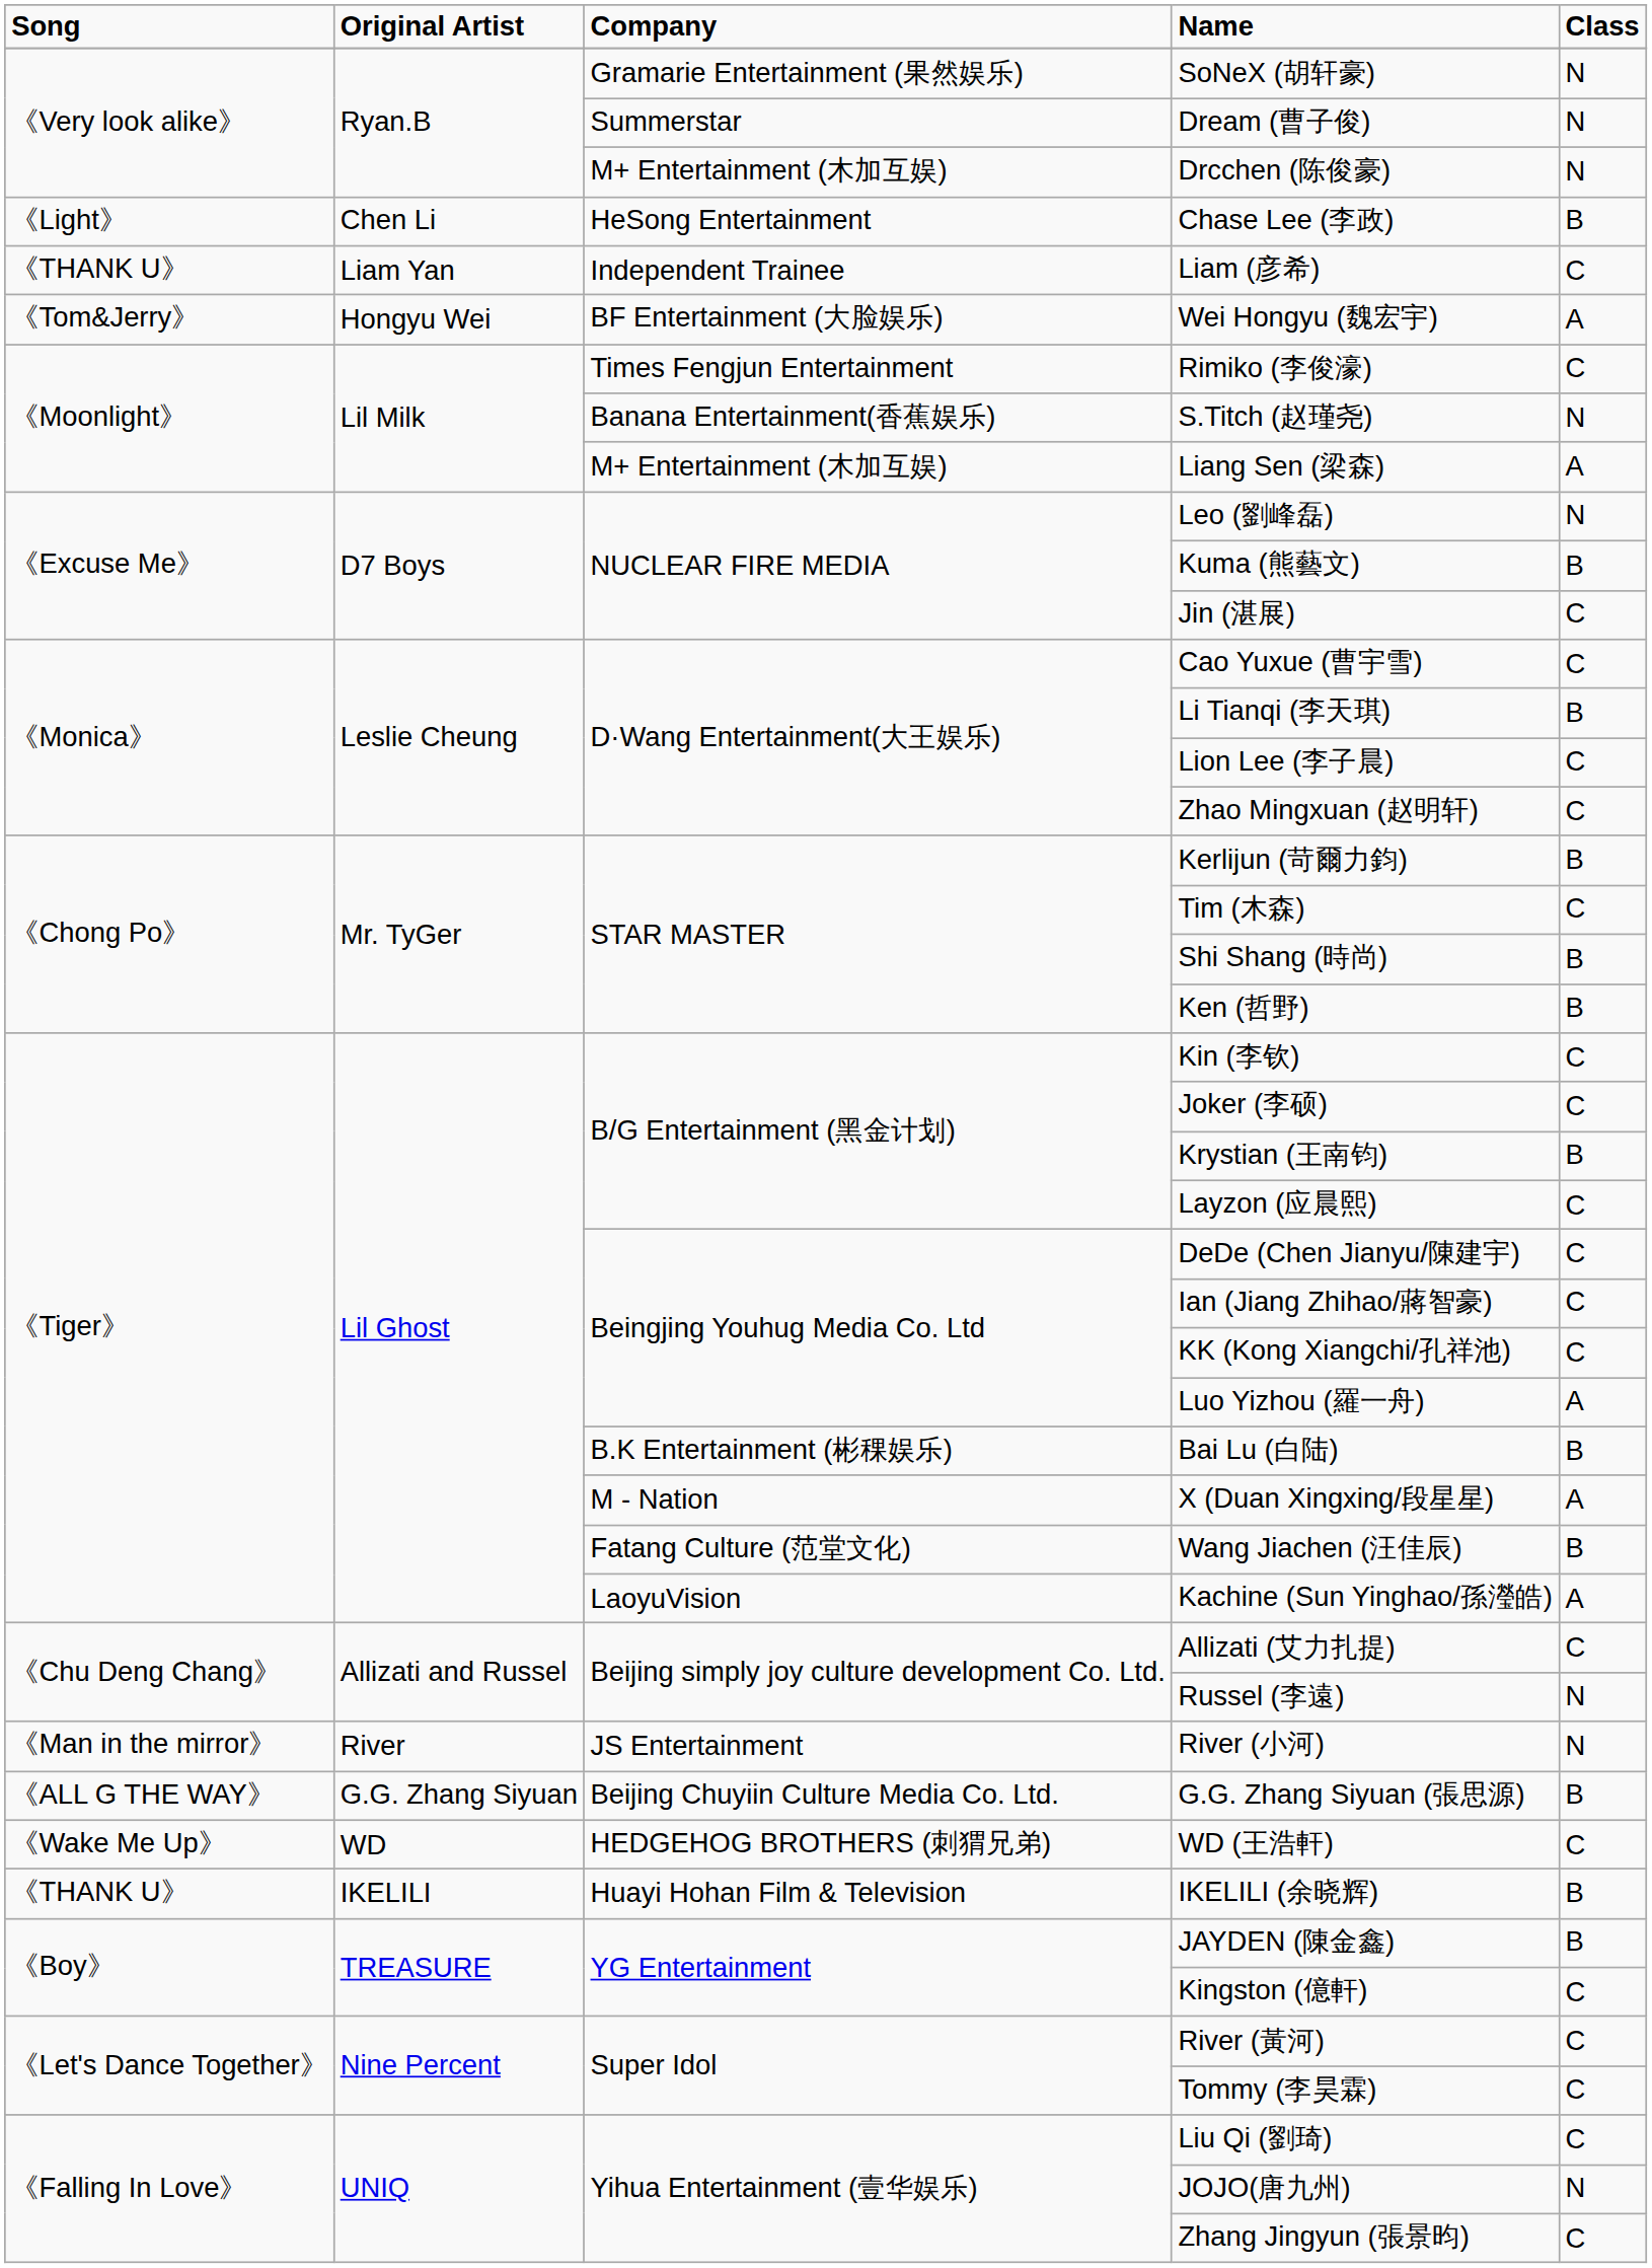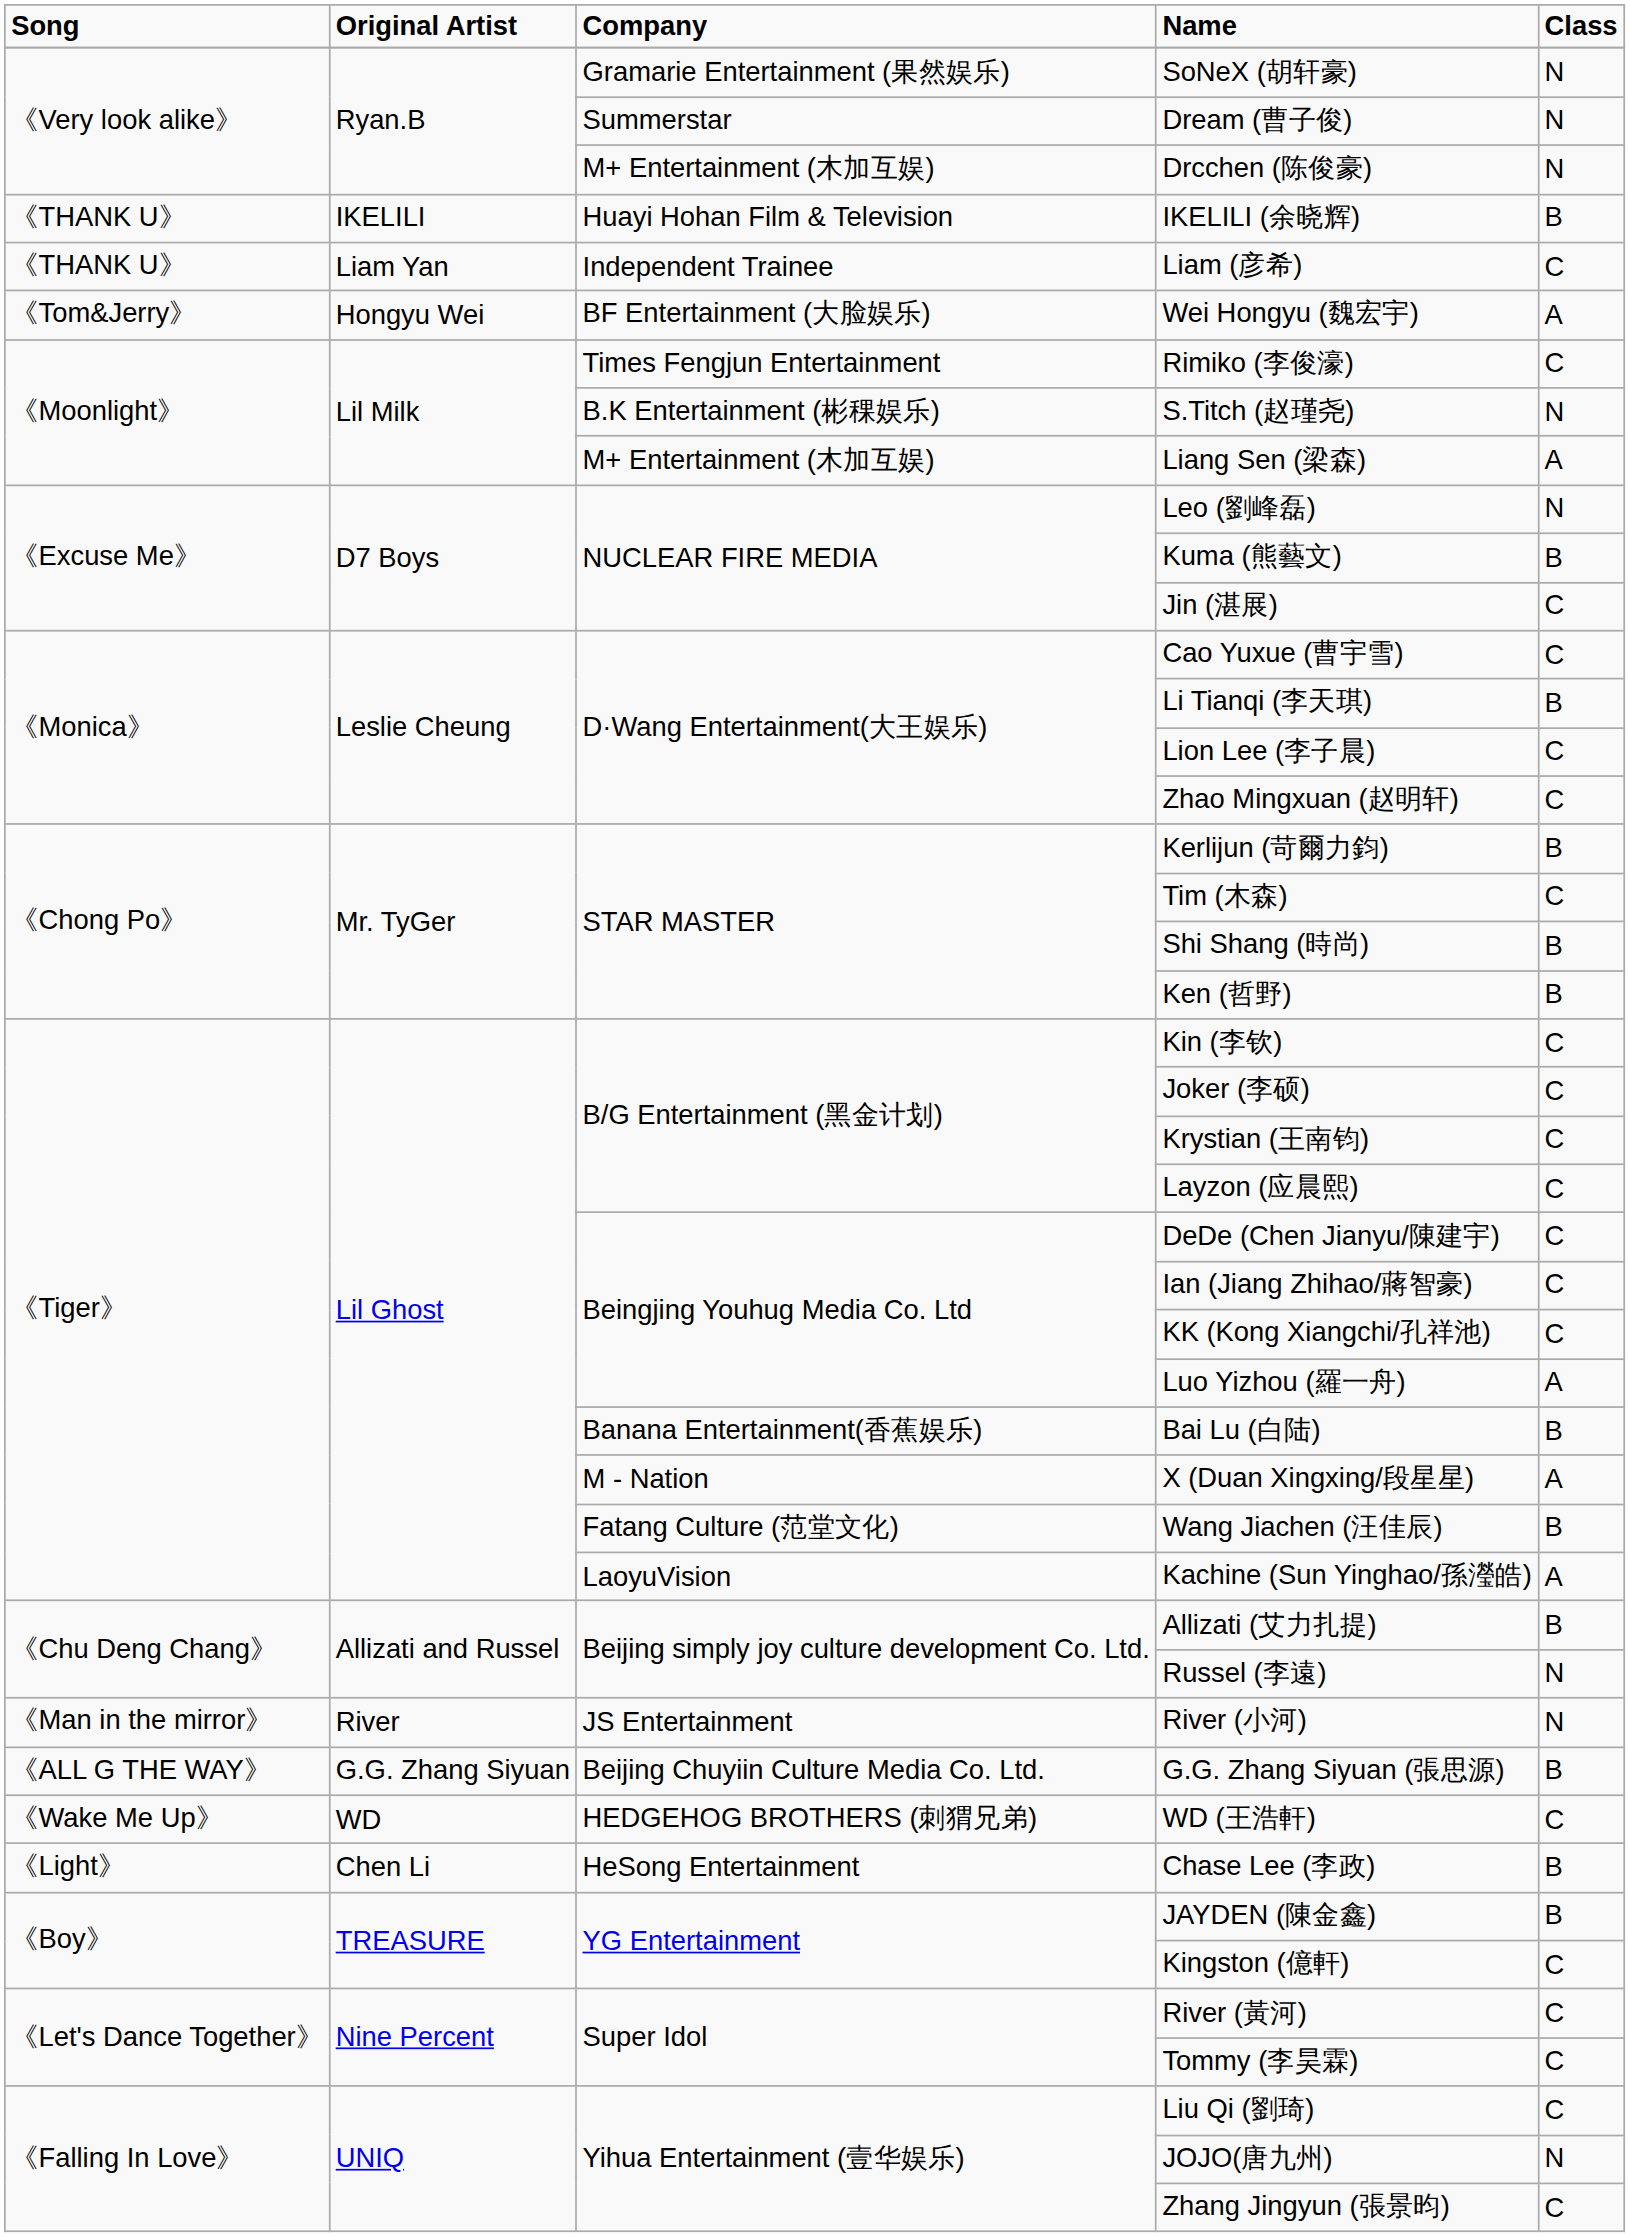 <table class="wikitable mw-collapsible mw-collapsed">
 <tr>
 <td><strong>Song</strong></td>
 <td><strong>Original Artist</strong></td>
 <td><strong>Company</strong></td>
 <td><strong>Name</strong></td>
 <td><strong>Class</strong></td>
 </tr>
 <tr>
 </tr>
 <tr>
 <td rowspan="3">《Very look alike》</td>
 <td rowspan="3">Ryan.B</td>
 <td>Gramarie Entertainment (果然娱乐)</td>
 <td>SoNeX (胡轩豪)</td>
 <td>N</td>
 </tr>
 <tr>
 <td>Summerstar</td>
 <td>Dream (曹子俊)</td>
 <td>N</td>
 </tr>
 <tr>
 <td>M+ Entertainment (木加互娱)</td>
 <td>Drcchen (陈俊豪)</td>
 <td>N</td>
 </tr>
 <tr>
-<td>《Light》</td>
-<td>Chen Li</td>
-<td>HeSong Entertainment</td>
-<td>Chase Lee (李政)</td>
+<td>《THANK U》</td>
+<td>IKELILI</td>
+<td>Huayi Hohan Film & Television</td>
+<td>IKELILI (余晓辉)</td>
 <td>B</td>
 </tr>
 <tr>
 <td>《THANK U》</td>
 <td>Liam Yan</td>
 <td>Independent Trainee</td>
 <td>Liam (彦希)</td>
 <td>C</td>
 </tr>
 <tr>
 <td>《Tom&Jerry》</td>
 <td>Hongyu Wei</td>
 <td>BF Entertainment (大脸娱乐)</td>
 <td>Wei Hongyu (魏宏宇)</td>
 <td>A</td>
 </tr>
 <tr>
 <td rowspan="3">《Moonlight》</td>
 <td rowspan="3">Lil Milk</td>
 <td>Times Fengjun Entertainment</td>
 <td>Rimiko (李俊濠)</td>
 <td>C</td>
 </tr>
 <tr>
-<td>Banana Entertainment(香蕉娱乐)</td>
+<td>B.K Entertainment (彬稞娱乐)</td>
 <td>S.Titch  (赵瑾尧)</td>
 <td>N</td>
 </tr>
 <tr>
 <td>M+ Entertainment (木加互娱)</td>
 <td>Liang Sen (梁森)</td>
 <td>A</td>
 </tr>
 <tr>
 <td rowspan="3">《Excuse Me》</td>
 <td rowspan="3">D7 Boys</td>
 <td rowspan="3">NUCLEAR FIRE MEDIA</td>
 <td>Leo (劉峰磊)</td>
 <td>N</td>
 </tr>
 <tr>
 <td>Kuma (熊藝文)</td>
 <td>B</td>
 </tr>
 <tr>
 <td>Jin (湛展)</td>
 <td>C</td>
 </tr>
 <tr>
 <td rowspan="4">《Monica》</td>
 <td rowspan="4">Leslie Cheung</td>
 <td rowspan="4">D·Wang Entertainment(大王娱乐)</td>
 <td>Cao Yuxue (曹宇雪)</td>
 <td>C</td>
 </tr>
 <tr>
 <td>Li Tianqi (李天琪)</td>
 <td>B</td>
 </tr>
 <tr>
 <td>Lion Lee (李子晨)</td>
 <td>C</td>
 </tr>
 <tr>
 <td>Zhao Mingxuan (赵明轩)</td>
 <td>C</td>
 </tr>
 <tr>
 <td rowspan="4">《Chong Po》</td>
 <td rowspan="4">Mr. TyGer</td>
 <td rowspan="4">STAR MASTER</td>
 <td>Kerlijun (苛爾力鈞)</td>
 <td>B</td>
 </tr>
 <tr>
 <td>Tim (木森)</td>
 <td>C</td>
 </tr>
 <tr>
 <td>Shi Shang (時尚)</td>
 <td>B</td>
 </tr>
 <tr>
 <td>Ken (哲野)</td>
 <td>B</td>
 </tr>
 <tr>
 <td rowspan="12">《Tiger》</td>
 <td rowspan="12"><a href='#'>Lil Ghost</a></td>
 <td rowspan="4">B/G Entertainment (黑金计划)</td>
 <td>Kin (李钦)</td>
 <td>C</td>
 </tr>
 <tr>
 <td>Joker (李硕)</td>
 <td>C</td>
 </tr>
 <tr>
 <td>Krystian (王南钧)</td>
-<td>B</td>
+<td>C</td>
 </tr>
 <tr>
 <td>Layzon (应晨熙)</td>
 <td>C</td>
 </tr>
 <tr>
 <td rowspan="4">Beingjing Youhug Media Co. Ltd</td>
 <td>DeDe (Chen Jianyu/陳建宇)</td>
 <td>C</td>
 </tr>
 <tr>
 <td>Ian (Jiang Zhihao/蔣智豪)</td>
 <td>C</td>
 </tr>
 <tr>
 <td>KK (Kong Xiangchi/孔祥池)</td>
 <td>C</td>
 </tr>
 <tr>
 <td>Luo Yizhou (羅一舟)</td>
 <td>A</td>
 </tr>
 <tr>
-<td>B.K Entertainment (彬稞娱乐)</td>
+<td>Banana Entertainment(香蕉娱乐)</td>
 <td>Bai Lu (白陆)</td>
 <td>B</td>
 </tr>
 <tr>
 <td>M - Nation</td>
 <td>X (Duan Xingxing/段星星)</td>
 <td>A</td>
 </tr>
 <tr>
 <td>Fatang Culture (范堂文化)</td>
 <td>Wang Jiachen (汪佳辰)</td>
 <td>B</td>
 </tr>
 <tr>
 <td>LaoyuVision</td>
 <td>Kachine (Sun Yinghao/孫瀅皓)</td>
 <td>A</td>
 </tr>
 <tr>
 <td rowspan="2">《Chu Deng Chang》</td>
 <td rowspan="2">Allizati and Russel</td>
 <td rowspan="2">Beijing simply joy culture development Co. Ltd.</td>
 <td>Allizati (艾力扎提)</td>
-<td>C</td>
+<td>B</td>
 </tr>
 <tr>
 <td>Russel (李遠)</td>
 <td>N</td>
 </tr>
 <tr>
 <td>《Man in the mirror》</td>
 <td>River</td>
 <td>JS Entertainment</td>
 <td>River (小河)</td>
 <td>N</td>
 </tr>
 <tr>
 <td>《ALL G THE WAY》</td>
 <td>G.G. Zhang Siyuan</td>
 <td>Beijing Chuyiin Culture Media Co. Ltd.</td>
 <td>G.G. Zhang Siyuan (張思源)</td>
 <td>B</td>
 </tr>
 <tr>
 <td>《Wake Me Up》</td>
 <td>WD</td>
 <td>HEDGEHOG BROTHERS (刺猬兄弟)</td>
 <td>WD (王浩軒)</td>
 <td>C</td>
 </tr>
 <tr>
-<td>《THANK U》</td>
-<td>IKELILI</td>
-<td>Huayi Hohan Film & Television</td>
-<td>IKELILI (余晓辉)</td>
+<td>《Light》</td>
+<td>Chen Li</td>
+<td>HeSong Entertainment</td>
+<td>Chase Lee (李政)</td>
 <td>B</td>
 </tr>
 <tr>
 <td rowspan="2">《Boy》</td>
 <td rowspan="2"><a href='#'>TREASURE</a></td>
 <td rowspan="2"><a href='#'>YG Entertainment</a></td>
 <td>JAYDEN (陳金鑫)</td>
 <td>B</td>
 </tr>
 <tr>
 <td>Kingston (億軒)</td>
 <td>C</td>
 </tr>
 <tr>
 <td rowspan="2">《Let's Dance Together》</td>
 <td rowspan="2"><a href='#'>Nine Percent</a></td>
 <td rowspan="2">Super Idol</td>
 <td>River (黃河)</td>
 <td>C</td>
 </tr>
 <tr>
 <td>Tommy (李昊霖)</td>
 <td>C</td>
 </tr>
 <tr>
 <td rowspan="3">《Falling In Love》</td>
 <td rowspan="3"><a href='#'>UNIQ</a></td>
 <td rowspan="3">Yihua Entertainment (壹华娱乐)</td>
 <td>Liu Qi (劉琦)</td>
 <td>C</td>
 </tr>
 <tr>
 <td>JOJO(唐九州)</td>
 <td>N</td>
 </tr>
 <tr>
 <td>Zhang Jingyun (張景昀)</td>
 <td>C</td>
 </tr>
 </table>
